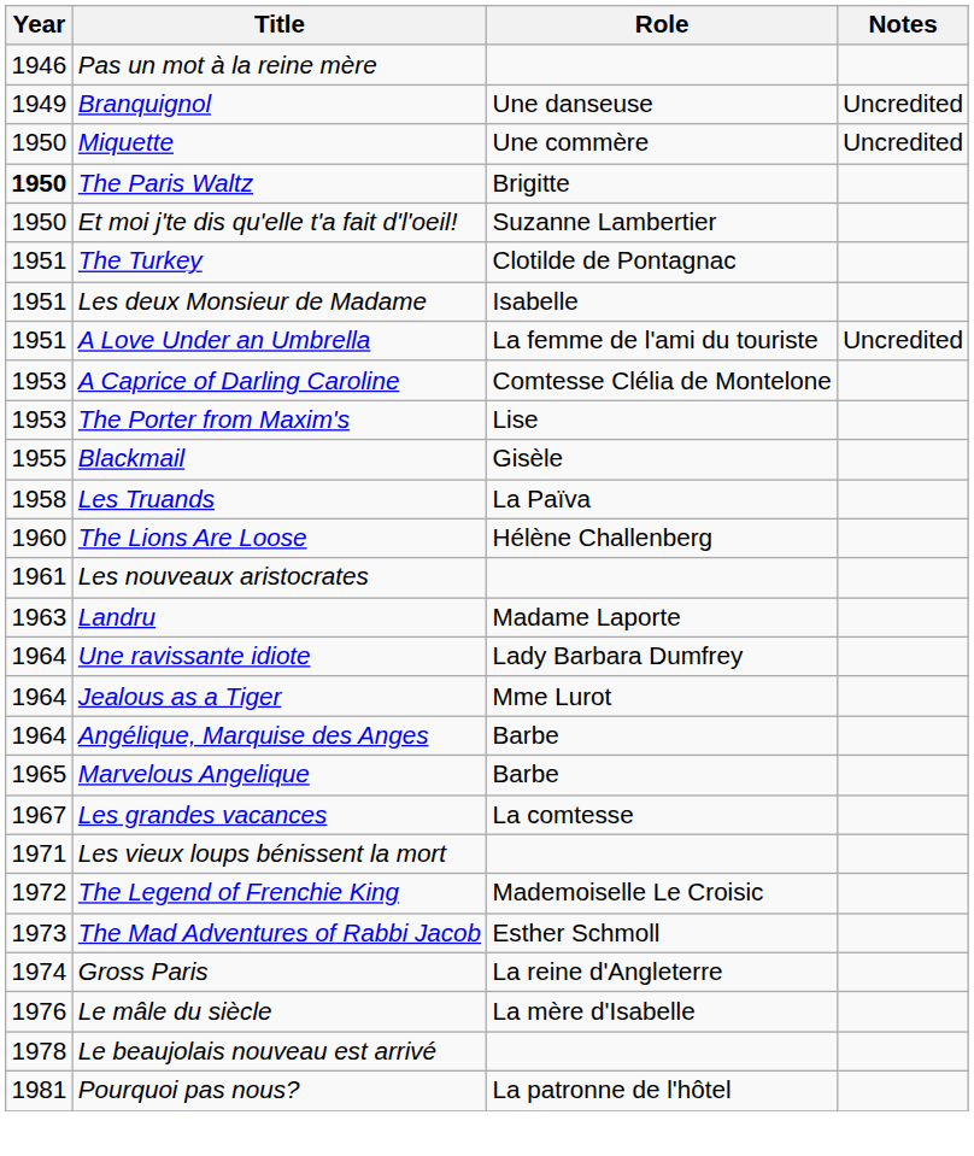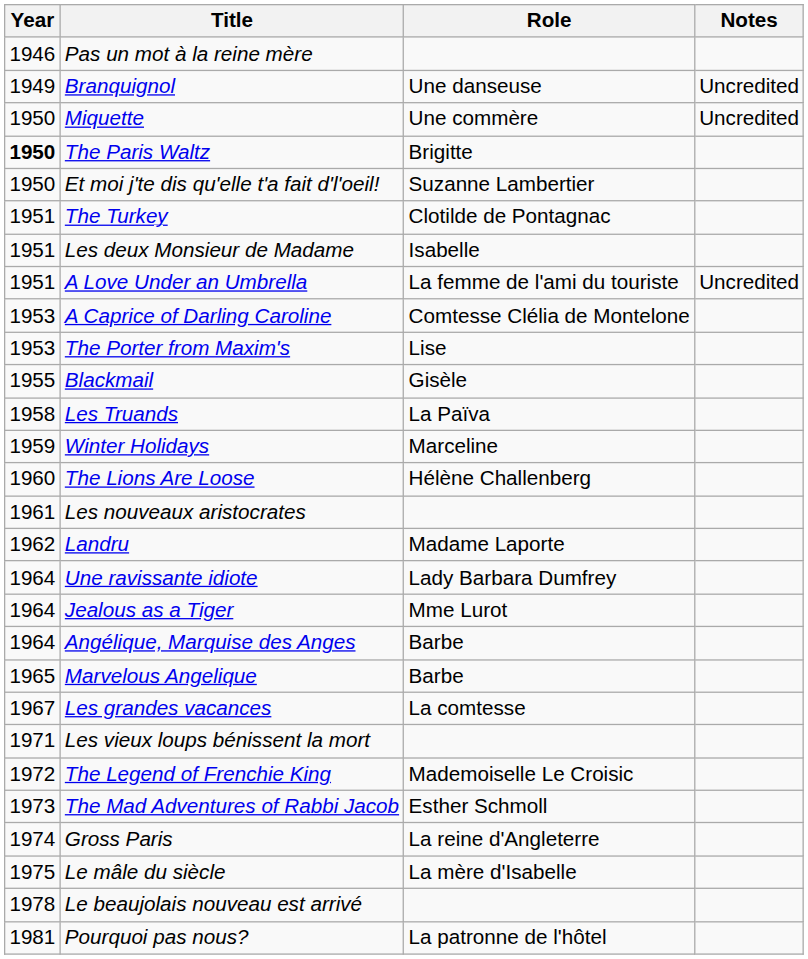 <table class="wikitable">
 <tr>
 <th>Year</th>
 <th>Title</th>
 <th>Role</th>
 <th>Notes</th>
 </tr>
 <tr>
 <td>1946</td>
 <td><em>Pas un mot à la reine mère</em></td>
 <td></td>
 <td></td>
 </tr>
 <tr>
 <td>1949</td>
 <td><em><a href='#'>Branquignol</a></em></td>
 <td>Une danseuse</td>
 <td>Uncredited</td>
 </tr>
 <tr>
 <td>1950</td>
 <td><em><a href='#'>Miquette</a></em></td>
 <td>Une commère</td>
 <td>Uncredited</td>
 </tr>
 <tr>
 <td><strong>1950</strong></td>
 <td><em><a href='#'>The Paris Waltz</a></em></td>
 <td>Brigitte</td>
 <td></td>
 </tr>
 <tr>
 <td>1950</td>
 <td><em>Et moi j'te dis qu'elle t'a fait d'l'oeil!</em></td>
 <td>Suzanne Lambertier</td>
 <td></td>
 </tr>
 <tr>
 <td>1951</td>
 <td><em><a href='#'>The Turkey</a></em></td>
 <td>Clotilde de Pontagnac</td>
 <td></td>
 </tr>
 <tr>
 <td>1951</td>
 <td><em>Les deux Monsieur de Madame</em></td>
 <td>Isabelle</td>
 <td></td>
 </tr>
 <tr>
 <td>1951</td>
 <td><em><a href='#'>A Love Under an Umbrella</a></em></td>
 <td>La femme de l'ami du touriste</td>
 <td>Uncredited</td>
 </tr>
 <tr>
 <td>1953</td>
 <td><em><a href='#'>A Caprice of Darling Caroline</a></em></td>
 <td>Comtesse Clélia de Montelone</td>
 <td></td>
 </tr>
 <tr>
 <td>1953</td>
 <td><em><a href='#'>The Porter from Maxim's</a></em></td>
 <td>Lise</td>
 <td></td>
 </tr>
 <tr>
 <td>1955</td>
 <td><em><a href='#'>Blackmail</a></em></td>
 <td>Gisèle</td>
 <td></td>
 </tr>
 <tr>
 <td>1958</td>
 <td><em><a href='#'>Les Truands</a></em></td>
 <td>La Païva</td>
 <td></td>
 </tr>
 <tr>
+<td>1959</td>
+<td><em><a href='#'>Winter Holidays</a></em></td>
+<td>Marceline</td>
+<td></td>
+</tr>
+<tr>
 <td>1960</td>
 <td><em><a href='#'>The Lions Are Loose</a></em></td>
 <td>Hélène Challenberg</td>
 <td></td>
 </tr>
 <tr>
 <td>1961</td>
 <td><em>Les nouveaux aristocrates</em></td>
 <td></td>
 <td></td>
 </tr>
 <tr>
-<td>1963</td>
+<td>1962</td>
 <td><em><a href='#'>Landru</a></em></td>
 <td>Madame Laporte</td>
 <td></td>
 </tr>
 <tr>
 <td>1964</td>
 <td><em><a href='#'>Une ravissante idiote</a></em></td>
 <td>Lady Barbara Dumfrey</td>
 <td></td>
 </tr>
 <tr>
 <td>1964</td>
 <td><em><a href='#'>Jealous as a Tiger</a></em></td>
 <td>Mme Lurot</td>
 <td></td>
 </tr>
 <tr>
 <td>1964</td>
 <td><em><a href='#'>Angélique, Marquise des Anges</a></em></td>
 <td>Barbe</td>
 <td></td>
 </tr>
 <tr>
 <td>1965</td>
 <td><em><a href='#'>Marvelous Angelique</a></em></td>
 <td>Barbe</td>
 <td></td>
 </tr>
 <tr>
 <td>1967</td>
 <td><em><a href='#'>Les grandes vacances</a></em></td>
 <td>La comtesse</td>
 <td></td>
 </tr>
 <tr>
 <td>1971</td>
 <td><em>Les vieux loups bénissent la mort</em></td>
 <td></td>
 <td></td>
 </tr>
 <tr>
 <td>1972</td>
 <td><em><a href='#'>The Legend of Frenchie King</a></em></td>
 <td>Mademoiselle Le Croisic</td>
 <td></td>
 </tr>
 <tr>
 <td>1973</td>
 <td><em><a href='#'>The Mad Adventures of Rabbi Jacob</a></em></td>
 <td>Esther Schmoll</td>
 <td></td>
 </tr>
 <tr>
 <td>1974</td>
 <td><em>Gross Paris</em></td>
 <td>La reine d'Angleterre</td>
 <td></td>
 </tr>
 <tr>
-<td>1976</td>
+<td>1975</td>
 <td><em>Le mâle du siècle</em></td>
 <td>La mère d'Isabelle</td>
 <td></td>
 </tr>
 <tr>
 <td>1978</td>
 <td><em>Le beaujolais nouveau est arrivé</em></td>
 <td></td>
 <td></td>
 </tr>
 <tr>
 <td>1981</td>
 <td><em>Pourquoi pas nous?</em></td>
 <td>La patronne de l'hôtel</td>
 <td></td>
 </tr>
 </table>
